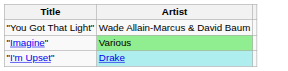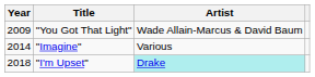 <table class="wikitable">
 <tr>
+<th>Year</th>
 <th>Title</th>
 <th>Artist</th>
 <th></th>
 </tr>
 <tr>
+<td>2009</td>
 <td>"You Got That Light"</td>
 <td>Wade Allain-Marcus & David Baum</td>
 <td style="text-align: center;"></td>
 </tr>
 <tr>
+<td>2014</td>
 <td>"<a href='#'>Imagine</a>" </td>
-<td style="background: lightgreen;">Various</td>
+<td>Various</td>
 <td style="text-align: center;"></td>
 </tr>
 <tr>
+<td>2018</td>
 <td>"<a href='#'>I'm Upset</a>"</td>
 <td style="background: paleturquoise;"><a href='#'>Drake</a></td>
 <td style="text-align: center;"></td>
 </tr>
 </table>
